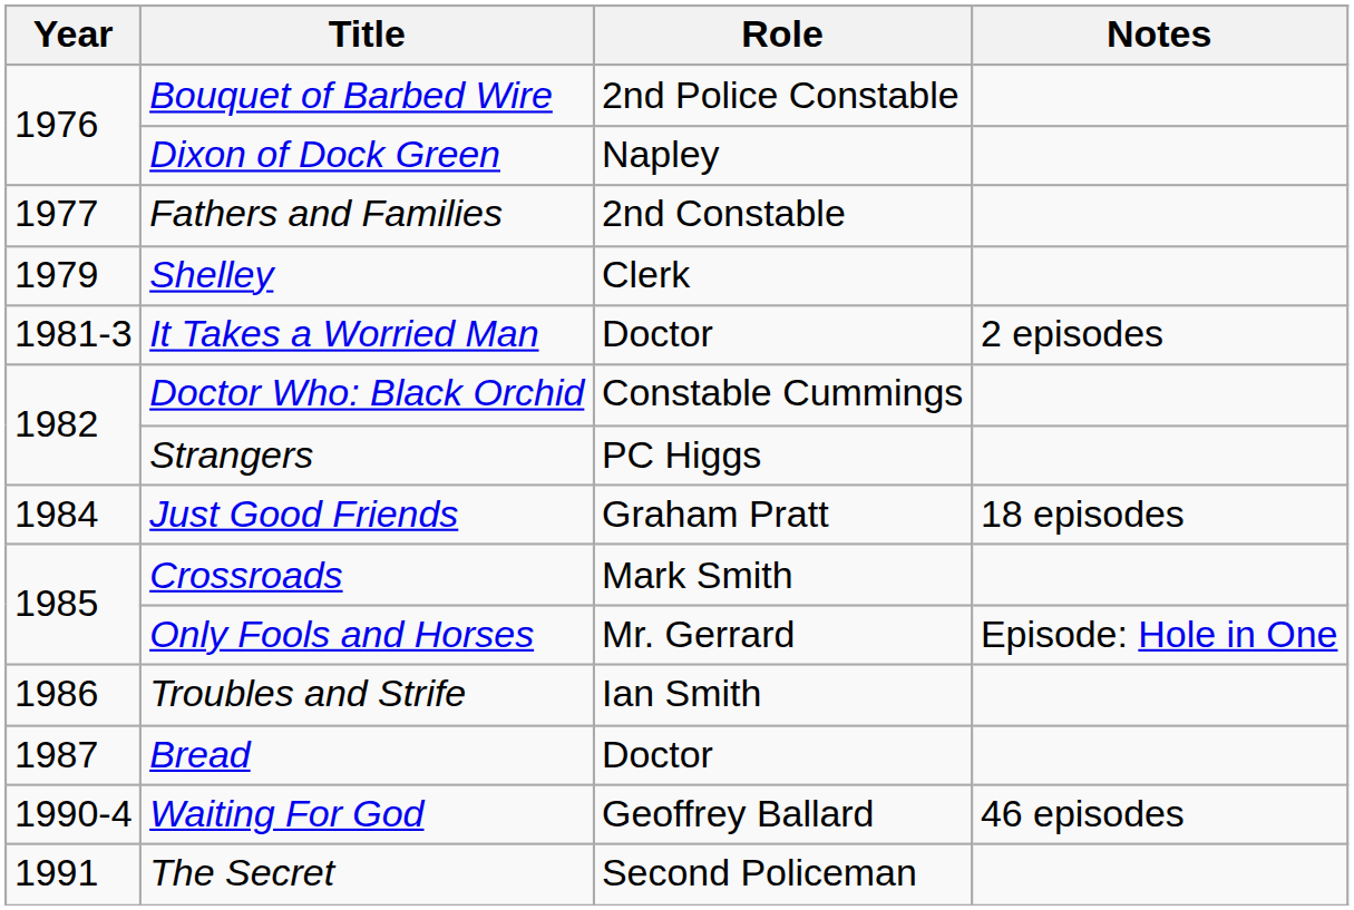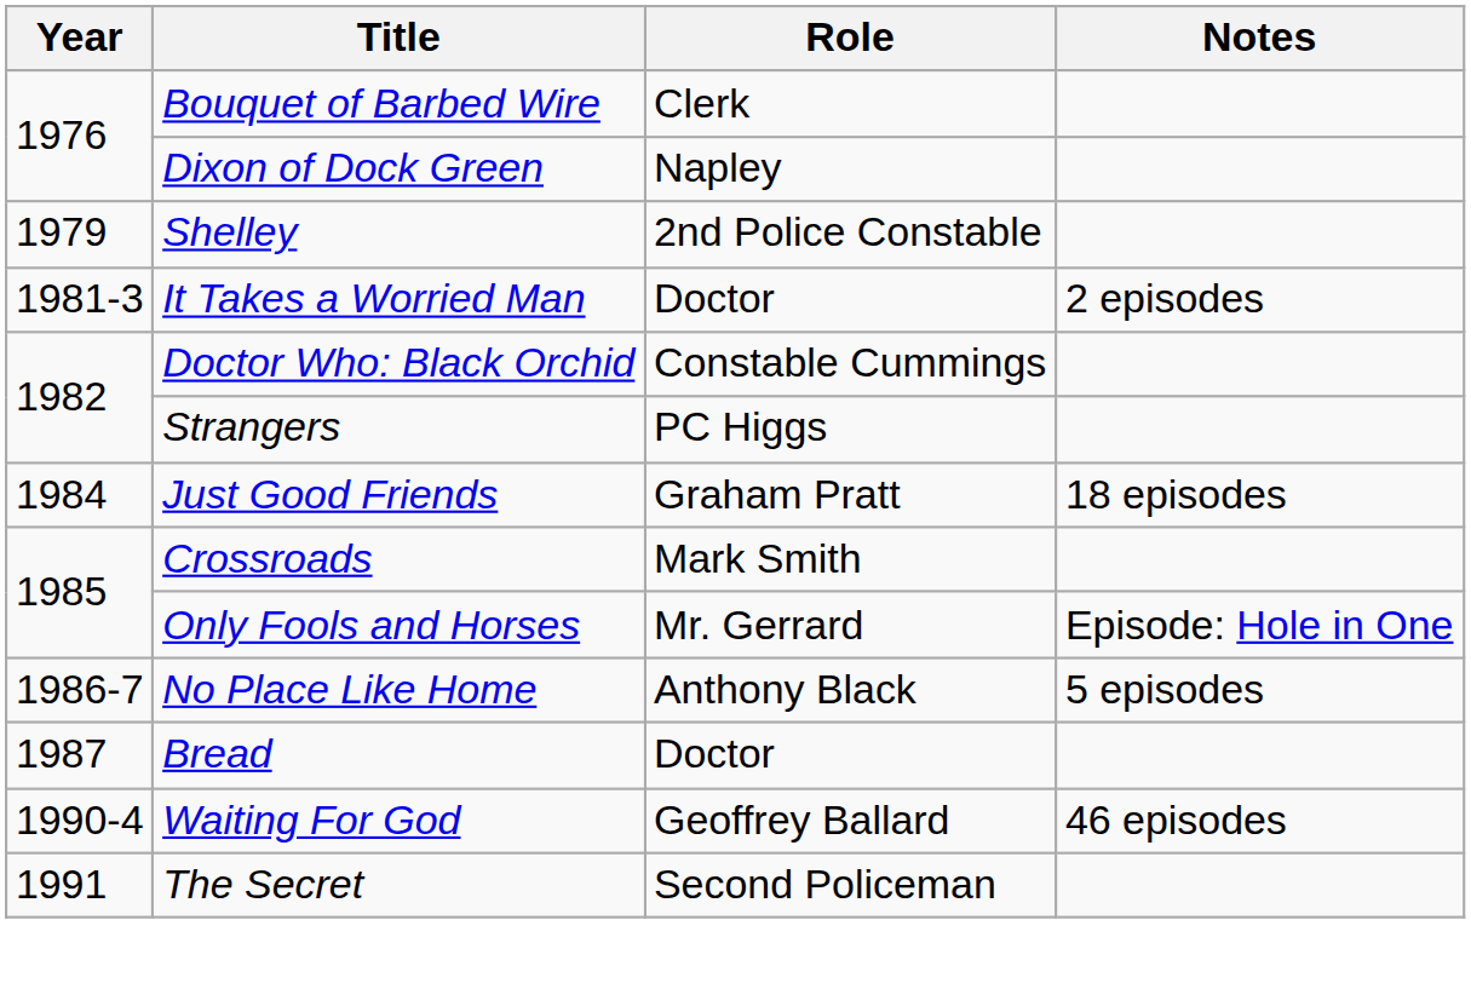 <table class="wikitable">
 <tr>
 <th>Year</th>
 <th>Title</th>
 <th>Role</th>
 <th>Notes</th>
 </tr>
 <tr>
 <td rowspan="2">1976</td>
 <td><em><a href='#'>Bouquet of Barbed Wire</a></em></td>
-<td>2nd Police Constable</td>
+<td>Clerk</td>
 <td></td>
 </tr>
 <tr>
 <td><em><a href='#'>Dixon of Dock Green</a></em></td>
 <td>Napley</td>
 <td></td>
 </tr>
 <tr>
-<td>1977</td>
-<td><em>Fathers and Families</em></td>
-<td>2nd Constable</td>
-<td></td>
-</tr>
-<tr>
 <td>1979</td>
 <td><em><a href='#'>Shelley</a></em></td>
-<td>Clerk</td>
+<td>2nd Police Constable</td>
 <td></td>
 </tr>
 <tr>
 <td>1981-3</td>
 <td><em><a href='#'>It Takes a Worried Man</a></em></td>
 <td>Doctor</td>
 <td>2 episodes</td>
 </tr>
 <tr>
 <td rowspan="2">1982</td>
 <td><a href='#'><em>Doctor Who: Black Orchid</em></a></td>
 <td>Constable Cummings</td>
 <td></td>
 </tr>
 <tr>
 <td><em>Strangers</em></td>
 <td>PC Higgs</td>
 <td></td>
 </tr>
 <tr>
 <td>1984</td>
 <td><em><a href='#'>Just Good Friends</a></em></td>
 <td>Graham Pratt</td>
 <td>18 episodes</td>
 </tr>
 <tr>
 <td rowspan="2">1985</td>
 <td><em><a href='#'>Crossroads</a></em></td>
 <td>Mark Smith</td>
 <td></td>
 </tr>
 <tr>
 <td><em><a href='#'>Only Fools and Horses</a></em></td>
 <td>Mr. Gerrard</td>
 <td>Episode: <a href='#'>Hole in One</a></td>
 </tr>
 <tr>
-<td>1986</td>
-<td><em>Troubles and Strife</em></td>
-<td>Ian Smith</td>
-<td></td>
+<td>1986-7</td>
+<td><em><a href='#'>No Place Like Home</a></em></td>
+<td>Anthony Black</td>
+<td>5 episodes</td>
 </tr>
 <tr>
 <td>1987</td>
 <td><em><a href='#'>Bread</a></em></td>
 <td>Doctor</td>
 <td></td>
 </tr>
 <tr>
 <td>1990-4</td>
 <td><a href='#'><em>Waiting For God</em></a></td>
 <td>Geoffrey Ballard</td>
 <td>46 episodes</td>
 </tr>
 <tr>
 <td>1991</td>
 <td><em>The Secret</em></td>
 <td>Second Policeman</td>
 <td></td>
 </tr>
 </table>
